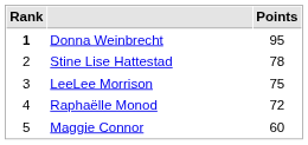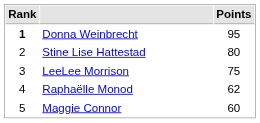 <table cellspacing="1" cellpadding="3" style="border:1px solid #AAAAAA;font-size:86%">
 <tr bgcolor="#E4E4E4">
 <th style="border-bottom:1px solid #AAAAAA" width=10>Rank</th>
 <th style="border-bottom:1px solid #AAAAAA" width=200></th>
 <th style="border-bottom:1px solid #AAAAAA" width=20>Points</th>
 </tr>
 <tr>
 <td align="center"><strong>1</strong></td>
 <td> <a href='#'>Donna Weinbrecht</a></td>
 <td align=center>95</td>
 </tr>
 <tr>
 <td align="center">2</td>
 <td> <a href='#'>Stine Lise Hattestad</a></td>
-<td align=center>78</td>
+<td align=center>80</td>
 </tr>
 <tr>
 <td align="center">3</td>
 <td> <a href='#'>LeeLee Morrison</a></td>
 <td align=center>75</td>
 </tr>
 <tr>
 <td align="center">4</td>
 <td> <a href='#'>Raphaëlle Monod</a></td>
-<td align=center>72</td>
+<td align=center>62</td>
 </tr>
 <tr>
 <td align="center">5</td>
 <td> <a href='#'>Maggie Connor</a></td>
 <td align=center>60</td>
 </tr>
 </table>
